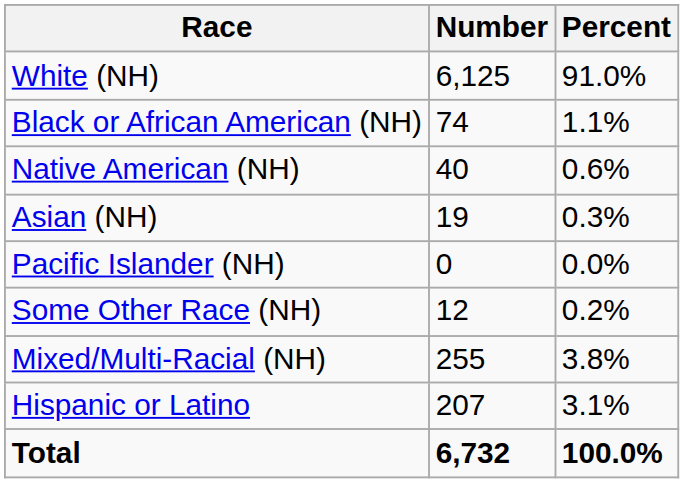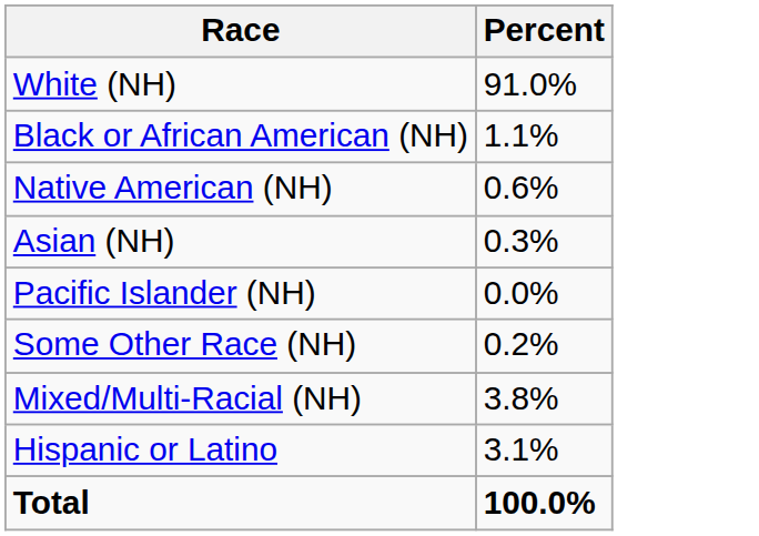 <table class="wikitable">
 <tr>
 <th>Race</th>
-<th>Number</th>
 <th>Percent</th>
 </tr>
 <tr>
 <td><a href='#'>White</a> (NH)</td>
-<td>6,125</td>
 <td>91.0%</td>
 </tr>
 <tr>
 <td><a href='#'>Black or African American</a> (NH)</td>
-<td>74</td>
 <td>1.1%</td>
 </tr>
 <tr>
 <td><a href='#'>Native American</a> (NH)</td>
-<td>40</td>
 <td>0.6%</td>
 </tr>
 <tr>
 <td><a href='#'>Asian</a> (NH)</td>
-<td>19</td>
 <td>0.3%</td>
 </tr>
 <tr>
 <td><a href='#'>Pacific Islander</a> (NH)</td>
-<td>0</td>
 <td>0.0%</td>
 </tr>
 <tr>
 <td><a href='#'>Some Other Race</a> (NH)</td>
-<td>12</td>
 <td>0.2%</td>
 </tr>
 <tr>
 <td><a href='#'>Mixed/Multi-Racial</a> (NH)</td>
-<td>255</td>
 <td>3.8%</td>
 </tr>
 <tr>
 <td><a href='#'>Hispanic or Latino</a></td>
-<td>207</td>
 <td>3.1%</td>
 </tr>
 <tr>
 <td><strong>Total</strong></td>
-<td><strong>6,732</strong></td>
 <td><strong>100.0%</strong></td>
 </tr>
 </table>
